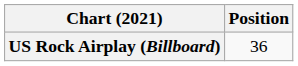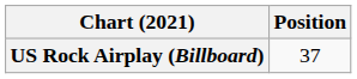 <table class="wikitable plainrowheaders" style="text-align:center">
 <tr>
 <th scope="col">Chart (2021)</th>
 <th scope="col">Position</th>
 </tr>
 <tr>
 <th scope="row">US Rock Airplay (<em>Billboard</em>)</th>
-<td>36</td>
+<td>37</td>
 </tr>
 </table>
